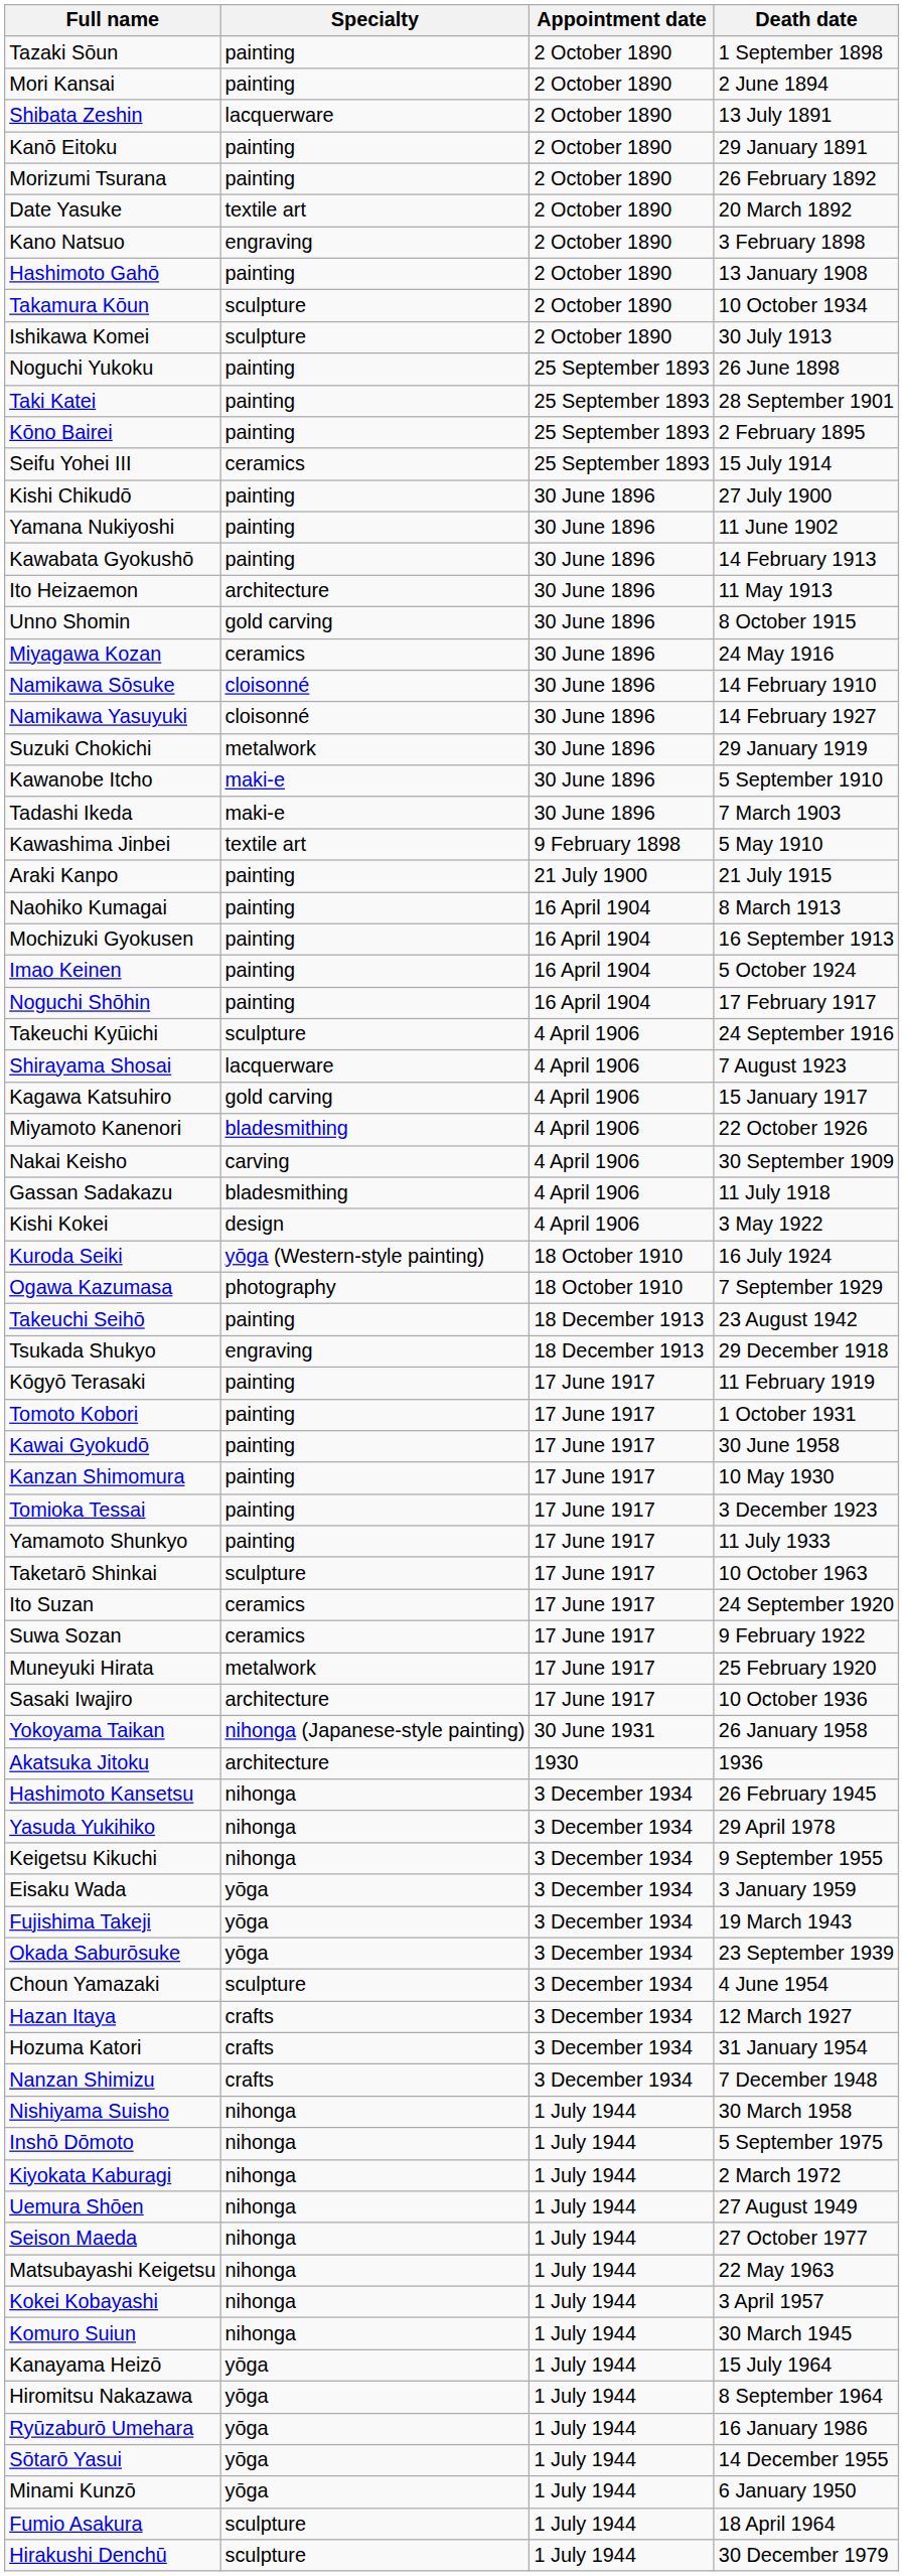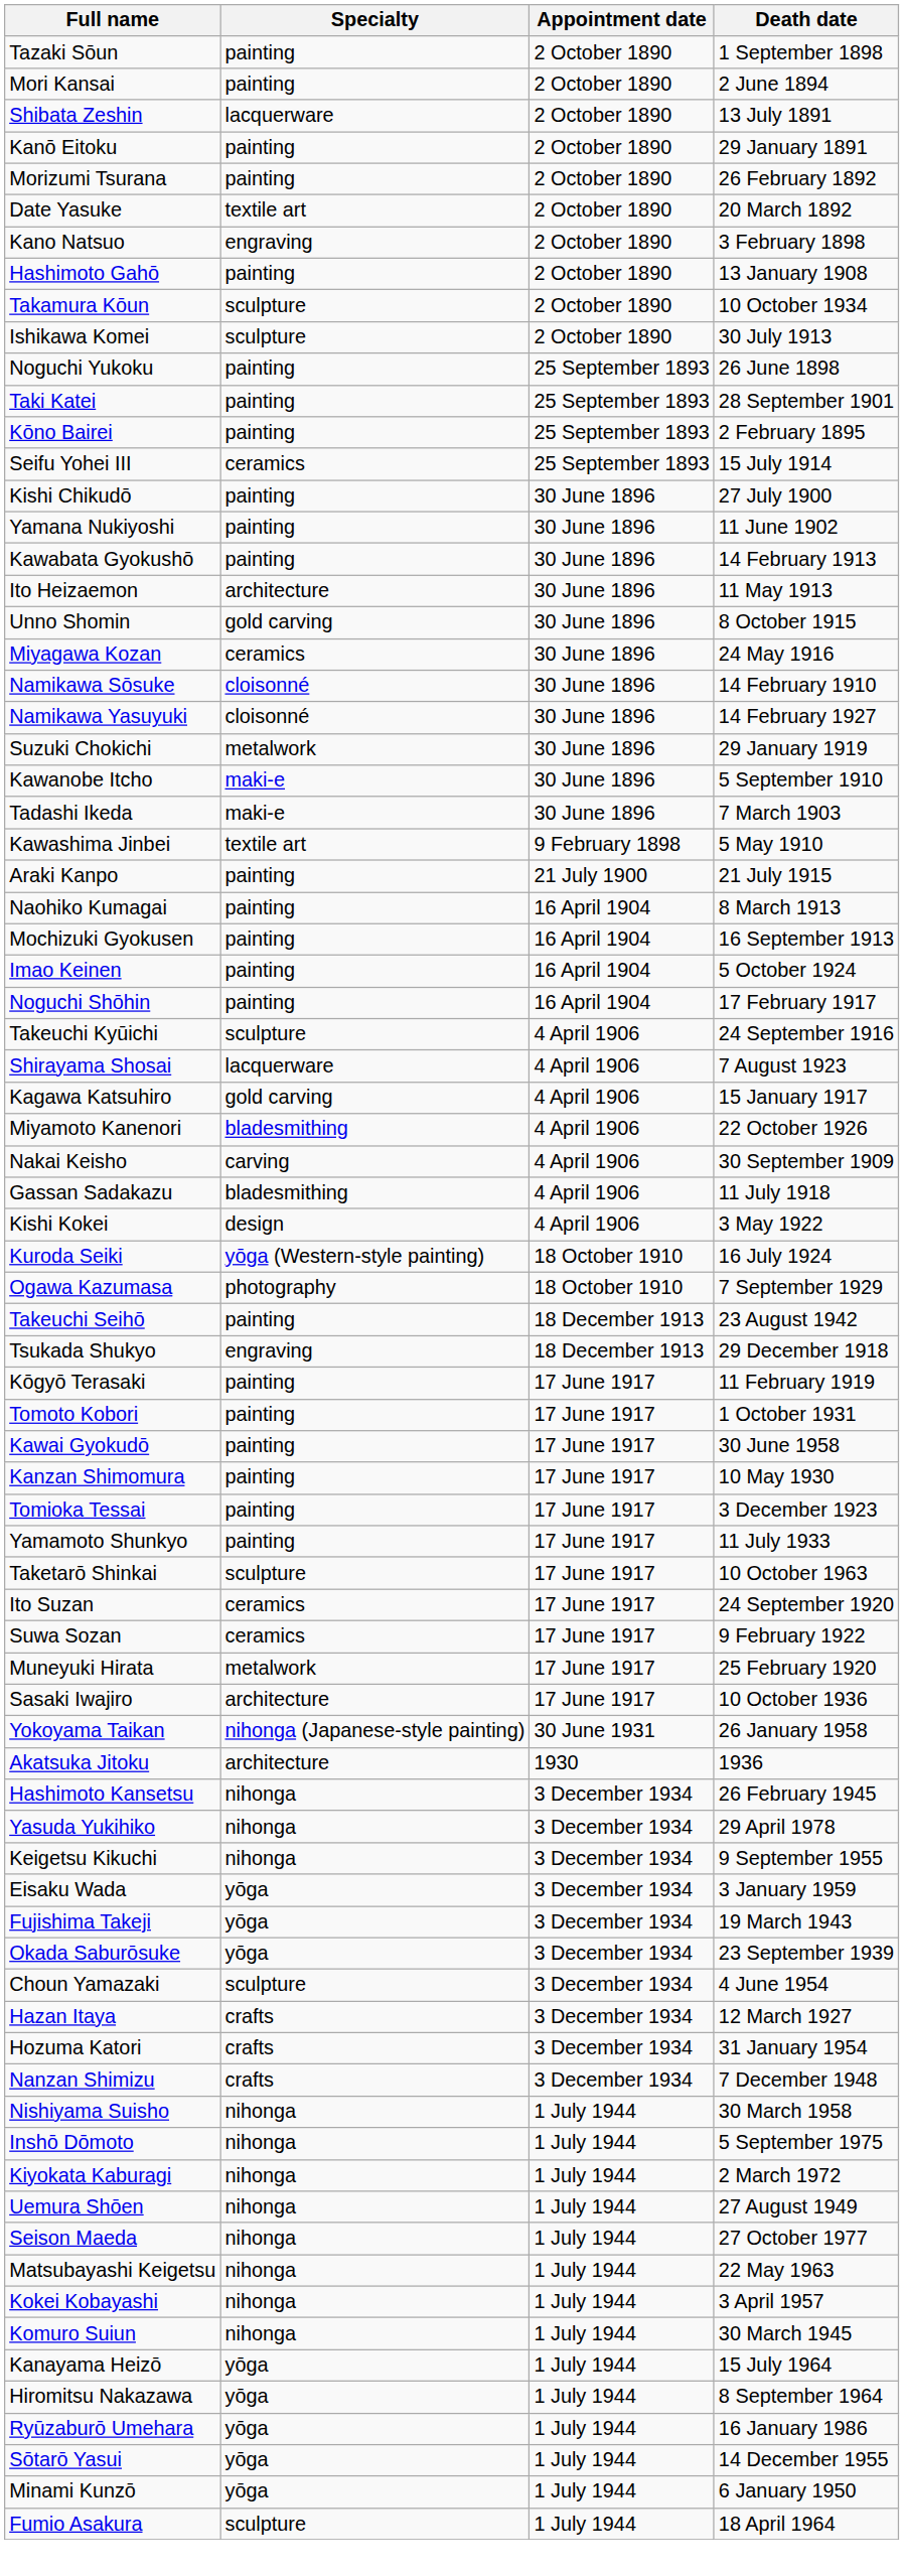 <table class="wikitable sortable">
 <tr>
 <th>Full name</th>
 <th>Specialty</th>
 <th>Appointment date</th>
 <th>Death date</th>
 </tr>
 <tr>
 <td>Tazaki Sōun</td>
 <td>painting</td>
 <td>2 October 1890</td>
 <td>1 September 1898</td>
 </tr>
 <tr>
 <td>Mori Kansai</td>
 <td>painting</td>
 <td>2 October 1890</td>
 <td>2 June 1894</td>
 </tr>
 <tr>
 <td><a href='#'>Shibata Zeshin</a></td>
 <td>lacquerware</td>
 <td>2 October 1890</td>
 <td>13 July 1891</td>
 </tr>
 <tr>
 <td>Kanō Eitoku</td>
 <td>painting</td>
 <td>2 October 1890</td>
 <td>29 January 1891</td>
 </tr>
 <tr>
 <td>Morizumi Tsurana</td>
 <td>painting</td>
 <td>2 October 1890</td>
 <td>26 February 1892</td>
 </tr>
 <tr>
 <td>Date Yasuke</td>
 <td>textile art</td>
 <td>2 October 1890</td>
 <td>20 March 1892</td>
 </tr>
 <tr>
 <td>Kano Natsuo</td>
 <td>engraving</td>
 <td>2 October 1890</td>
 <td>3 February 1898</td>
 </tr>
 <tr>
 <td><a href='#'>Hashimoto Gahō</a></td>
 <td>painting</td>
 <td>2 October 1890</td>
 <td>13 January 1908</td>
 </tr>
 <tr>
 <td><a href='#'>Takamura Kōun</a></td>
 <td>sculpture</td>
 <td>2 October 1890</td>
 <td>10 October 1934</td>
 </tr>
 <tr>
 <td>Ishikawa Komei</td>
 <td>sculpture</td>
 <td>2 October 1890</td>
 <td>30 July 1913</td>
 </tr>
 <tr>
 <td>Noguchi Yukoku</td>
 <td>painting</td>
 <td>25 September 1893</td>
 <td>26 June 1898</td>
 </tr>
 <tr>
 <td><a href='#'>Taki Katei</a></td>
 <td>painting</td>
 <td>25 September 1893</td>
 <td>28 September 1901</td>
 </tr>
 <tr>
 <td><a href='#'>Kōno Bairei</a></td>
 <td>painting</td>
 <td>25 September 1893</td>
 <td>2 February 1895</td>
 </tr>
 <tr>
 <td>Seifu Yohei III</td>
 <td>ceramics</td>
 <td>25 September 1893</td>
 <td>15 July 1914</td>
 </tr>
 <tr>
 <td>Kishi Chikudō</td>
 <td>painting</td>
 <td>30 June 1896</td>
 <td>27 July 1900</td>
 </tr>
 <tr>
 <td>Yamana Nukiyoshi</td>
 <td>painting</td>
 <td>30 June 1896</td>
 <td>11 June 1902</td>
 </tr>
 <tr>
 <td>Kawabata Gyokushō</td>
 <td>painting</td>
 <td>30 June 1896</td>
 <td>14 February 1913</td>
 </tr>
 <tr>
 <td>Ito Heizaemon</td>
 <td>architecture</td>
 <td>30 June 1896</td>
 <td>11 May 1913</td>
 </tr>
 <tr>
 <td>Unno Shomin</td>
 <td>gold carving</td>
 <td>30 June 1896</td>
 <td>8 October 1915</td>
 </tr>
 <tr>
 <td><a href='#'>Miyagawa Kozan</a></td>
 <td>ceramics</td>
 <td>30 June 1896</td>
 <td>24 May 1916</td>
 </tr>
 <tr>
 <td><a href='#'>Namikawa Sōsuke</a></td>
 <td><a href='#'>cloisonné</a></td>
 <td>30 June 1896</td>
 <td>14 February 1910</td>
 </tr>
 <tr>
 <td><a href='#'>Namikawa Yasuyuki</a></td>
 <td>cloisonné</td>
 <td>30 June 1896</td>
 <td>14 February 1927</td>
 </tr>
 <tr>
 <td>Suzuki Chokichi</td>
 <td>metalwork</td>
 <td>30 June 1896</td>
 <td>29 January 1919</td>
 </tr>
 <tr>
 <td>Kawanobe Itcho</td>
 <td><a href='#'>maki-e</a></td>
 <td>30 June 1896</td>
 <td>5 September 1910</td>
 </tr>
 <tr>
 <td>Tadashi Ikeda</td>
 <td>maki-e</td>
 <td>30 June 1896</td>
 <td>7 March 1903</td>
 </tr>
 <tr>
 <td>Kawashima Jinbei</td>
 <td>textile art</td>
 <td>9 February 1898</td>
 <td>5 May 1910</td>
 </tr>
 <tr>
 <td>Araki Kanpo</td>
 <td>painting</td>
 <td>21 July 1900</td>
 <td>21 July 1915</td>
 </tr>
 <tr>
 <td>Naohiko Kumagai</td>
 <td>painting</td>
 <td>16 April 1904</td>
 <td>8 March 1913</td>
 </tr>
 <tr>
 <td>Mochizuki Gyokusen</td>
 <td>painting</td>
 <td>16 April 1904</td>
 <td>16 September 1913</td>
 </tr>
 <tr>
 <td><a href='#'>Imao Keinen</a></td>
 <td>painting</td>
 <td>16 April 1904</td>
 <td>5 October 1924</td>
 </tr>
 <tr>
 <td><a href='#'>Noguchi Shōhin</a></td>
 <td>painting</td>
 <td>16 April 1904</td>
 <td>17 February 1917</td>
 </tr>
 <tr>
 <td>Takeuchi Kyūichi</td>
 <td>sculpture</td>
 <td>4 April 1906</td>
 <td>24 September 1916</td>
 </tr>
 <tr>
 <td><a href='#'>Shirayama Shosai</a></td>
 <td>lacquerware</td>
 <td>4 April 1906</td>
 <td>7 August 1923</td>
 </tr>
 <tr>
 <td>Kagawa Katsuhiro</td>
 <td>gold carving</td>
 <td>4 April 1906</td>
 <td>15 January 1917</td>
 </tr>
 <tr>
 <td>Miyamoto Kanenori</td>
 <td><a href='#'>bladesmithing</a></td>
 <td>4 April 1906</td>
 <td>22 October 1926</td>
 </tr>
 <tr>
 <td>Nakai Keisho</td>
 <td>carving</td>
 <td>4 April 1906</td>
 <td>30 September 1909</td>
 </tr>
 <tr>
 <td>Gassan Sadakazu</td>
 <td>bladesmithing</td>
 <td>4 April 1906</td>
 <td>11 July 1918</td>
 </tr>
 <tr>
 <td>Kishi Kokei</td>
 <td>design</td>
 <td>4 April 1906</td>
 <td>3 May 1922</td>
 </tr>
 <tr>
 <td><a href='#'>Kuroda Seiki</a></td>
 <td><a href='#'>yōga</a> (Western-style painting)</td>
 <td>18 October 1910</td>
 <td>16 July 1924</td>
 </tr>
 <tr>
 <td><a href='#'>Ogawa Kazumasa</a></td>
 <td>photography</td>
 <td>18 October 1910</td>
 <td>7 September 1929</td>
 </tr>
 <tr>
 <td><a href='#'>Takeuchi Seihō</a></td>
 <td>painting</td>
 <td>18 December 1913</td>
 <td>23 August 1942</td>
 </tr>
 <tr>
 <td>Tsukada Shukyo</td>
 <td>engraving</td>
 <td>18 December 1913</td>
 <td>29 December 1918</td>
 </tr>
 <tr>
 <td>Kōgyō Terasaki</td>
 <td>painting</td>
 <td>17 June 1917</td>
 <td>11 February 1919</td>
 </tr>
 <tr>
 <td><a href='#'>Tomoto Kobori</a></td>
 <td>painting</td>
 <td>17 June 1917</td>
 <td>1 October 1931</td>
 </tr>
 <tr>
 <td><a href='#'>Kawai Gyokudō</a></td>
 <td>painting</td>
 <td>17 June 1917</td>
 <td>30 June 1958</td>
 </tr>
 <tr>
 <td><a href='#'>Kanzan Shimomura</a></td>
 <td>painting</td>
 <td>17 June 1917</td>
 <td>10 May 1930</td>
 </tr>
 <tr>
 <td><a href='#'>Tomioka Tessai</a></td>
 <td>painting</td>
 <td>17 June 1917</td>
 <td>3 December 1923</td>
 </tr>
 <tr>
 <td>Yamamoto Shunkyo</td>
 <td>painting</td>
 <td>17 June 1917</td>
 <td>11 July 1933</td>
 </tr>
 <tr>
 <td>Taketarō Shinkai</td>
 <td>sculpture</td>
 <td>17 June 1917</td>
 <td>10 October 1963</td>
 </tr>
 <tr>
 <td>Ito Suzan</td>
 <td>ceramics</td>
 <td>17 June 1917</td>
 <td>24 September 1920</td>
 </tr>
 <tr>
 <td>Suwa Sozan</td>
 <td>ceramics</td>
 <td>17 June 1917</td>
 <td>9 February 1922</td>
 </tr>
 <tr>
 <td>Muneyuki Hirata</td>
 <td>metalwork</td>
 <td>17 June 1917</td>
 <td>25 February 1920</td>
 </tr>
 <tr>
 <td>Sasaki Iwajiro</td>
 <td>architecture</td>
 <td>17 June 1917</td>
 <td>10 October 1936</td>
 </tr>
 <tr>
 <td><a href='#'>Yokoyama Taikan</a></td>
 <td><a href='#'>nihonga</a> (Japanese-style painting)</td>
 <td>30 June 1931</td>
 <td>26 January 1958</td>
 </tr>
 <tr>
 <td><a href='#'>Akatsuka Jitoku</a></td>
 <td>architecture</td>
 <td>1930</td>
 <td>1936</td>
 </tr>
 <tr>
 <td><a href='#'>Hashimoto Kansetsu</a></td>
 <td>nihonga</td>
 <td>3 December 1934</td>
 <td>26 February 1945</td>
 </tr>
 <tr>
 <td><a href='#'>Yasuda Yukihiko</a></td>
 <td>nihonga</td>
 <td>3 December 1934</td>
 <td>29 April 1978</td>
 </tr>
 <tr>
 <td>Keigetsu Kikuchi</td>
 <td>nihonga</td>
 <td>3 December 1934</td>
 <td>9 September 1955</td>
 </tr>
 <tr>
 <td>Eisaku Wada</td>
 <td>yōga</td>
 <td>3 December 1934</td>
 <td>3 January 1959</td>
 </tr>
 <tr>
 <td><a href='#'>Fujishima Takeji</a></td>
 <td>yōga</td>
 <td>3 December 1934</td>
 <td>19 March 1943</td>
 </tr>
 <tr>
 <td><a href='#'>Okada Saburōsuke</a></td>
 <td>yōga</td>
 <td>3 December 1934</td>
 <td>23 September 1939</td>
 </tr>
 <tr>
 <td>Choun Yamazaki</td>
 <td>sculpture</td>
 <td>3 December 1934</td>
 <td>4 June 1954</td>
 </tr>
 <tr>
 <td><a href='#'>Hazan Itaya</a></td>
 <td>crafts</td>
 <td>3 December 1934</td>
 <td>12 March 1927</td>
 </tr>
 <tr>
 <td>Hozuma Katori</td>
 <td>crafts</td>
 <td>3 December 1934</td>
 <td>31 January 1954</td>
 </tr>
 <tr>
 <td><a href='#'>Nanzan Shimizu</a></td>
 <td>crafts</td>
 <td>3 December 1934</td>
 <td>7 December 1948</td>
 </tr>
 <tr>
 <td><a href='#'>Nishiyama Suisho</a></td>
 <td>nihonga</td>
 <td>1 July 1944</td>
 <td>30 March 1958</td>
 </tr>
 <tr>
 <td><a href='#'>Inshō Dōmoto</a></td>
 <td>nihonga</td>
 <td>1 July 1944</td>
 <td>5 September 1975</td>
 </tr>
 <tr>
 <td><a href='#'>Kiyokata Kaburagi</a></td>
 <td>nihonga</td>
 <td>1 July 1944</td>
 <td>2 March 1972</td>
 </tr>
 <tr>
 <td><a href='#'>Uemura Shōen</a></td>
 <td>nihonga</td>
 <td>1 July 1944</td>
 <td>27 August 1949</td>
 </tr>
 <tr>
 <td><a href='#'>Seison Maeda</a></td>
 <td>nihonga</td>
 <td>1 July 1944</td>
 <td>27 October 1977</td>
 </tr>
 <tr>
 <td>Matsubayashi Keigetsu</td>
 <td>nihonga</td>
 <td>1 July 1944</td>
 <td>22 May 1963</td>
 </tr>
 <tr>
 <td><a href='#'>Kokei Kobayashi</a></td>
 <td>nihonga</td>
 <td>1 July 1944</td>
 <td>3 April 1957</td>
 </tr>
 <tr>
 <td><a href='#'>Komuro Suiun</a></td>
 <td>nihonga</td>
 <td>1 July 1944</td>
 <td>30 March 1945</td>
 </tr>
 <tr>
 <td>Kanayama Heizō</td>
 <td>yōga</td>
 <td>1 July 1944</td>
 <td>15 July 1964</td>
 </tr>
 <tr>
 <td>Hiromitsu Nakazawa</td>
 <td>yōga</td>
 <td>1 July 1944</td>
 <td>8 September 1964</td>
 </tr>
 <tr>
 <td><a href='#'>Ryūzaburō Umehara</a></td>
 <td>yōga</td>
 <td>1 July 1944</td>
 <td>16 January 1986</td>
 </tr>
 <tr>
 <td><a href='#'>Sōtarō Yasui</a></td>
 <td>yōga</td>
 <td>1 July 1944</td>
 <td>14 December 1955</td>
 </tr>
 <tr>
 <td>Minami Kunzō</td>
 <td>yōga</td>
 <td>1 July 1944</td>
 <td>6 January 1950</td>
 </tr>
 <tr>
 <td><a href='#'>Fumio Asakura</a></td>
 <td>sculpture</td>
 <td>1 July 1944</td>
 <td>18 April 1964</td>
 </tr>
-<tr>
-<td><a href='#'>Hirakushi Denchū</a></td>
-<td>sculpture</td>
-<td>1 July 1944</td>
-<td>30 December 1979</td>
-</tr>
 </table>
